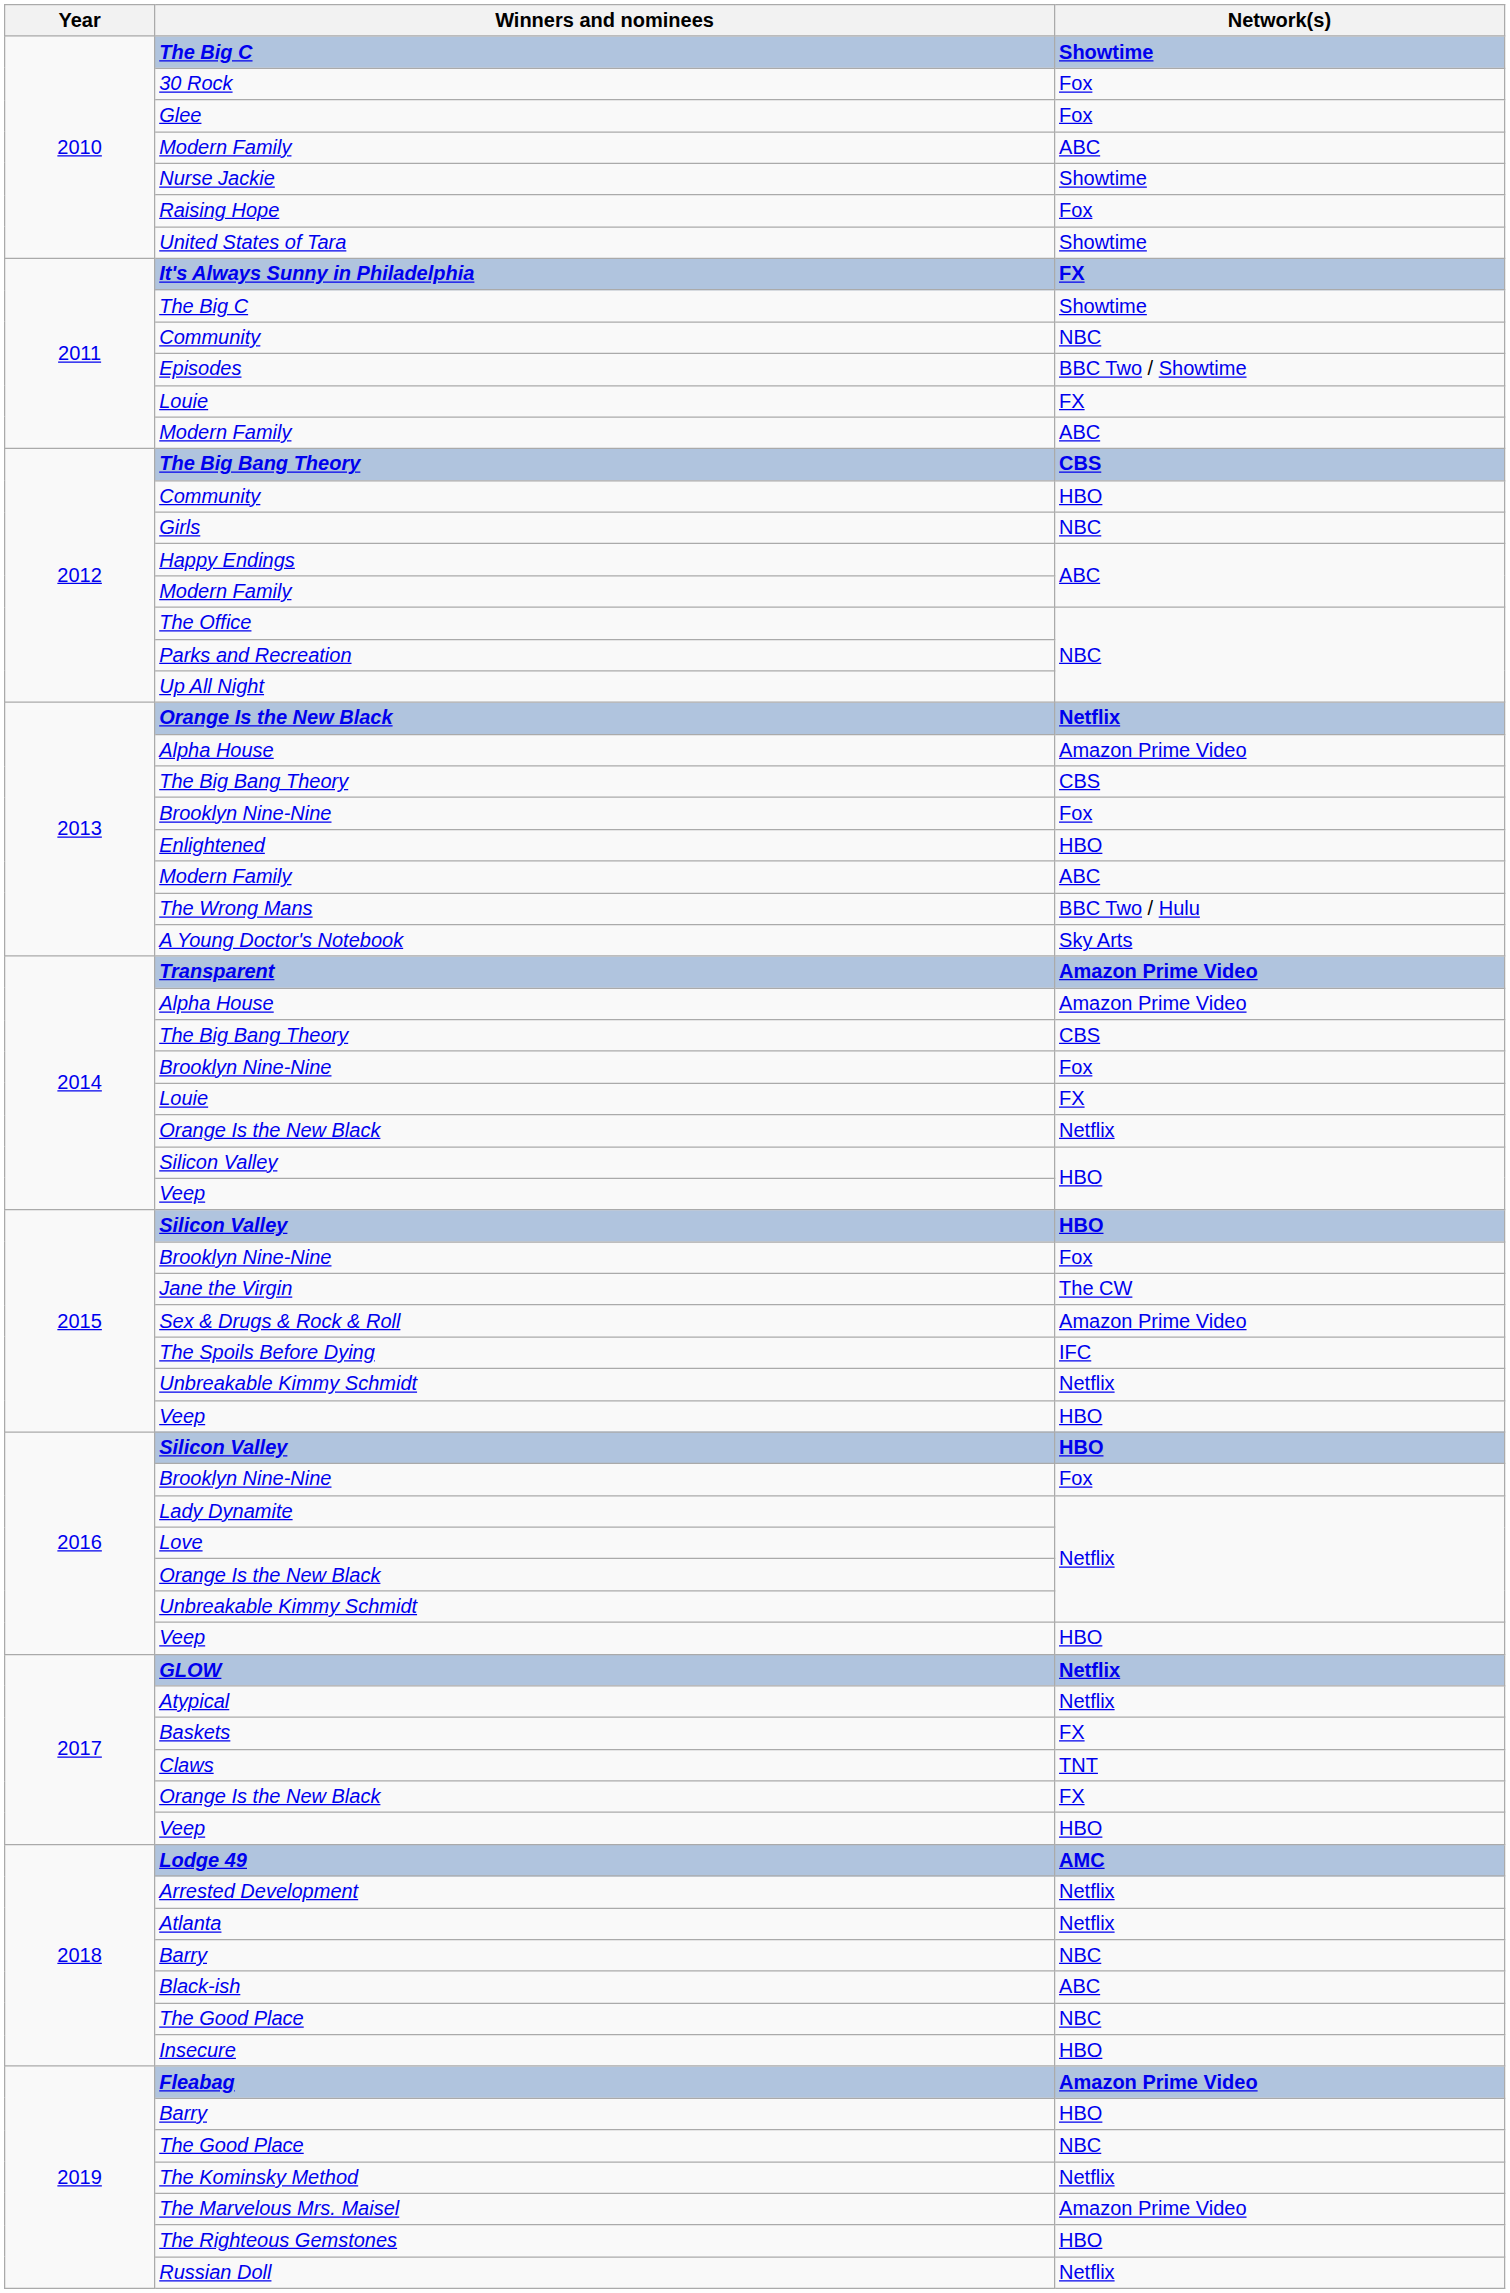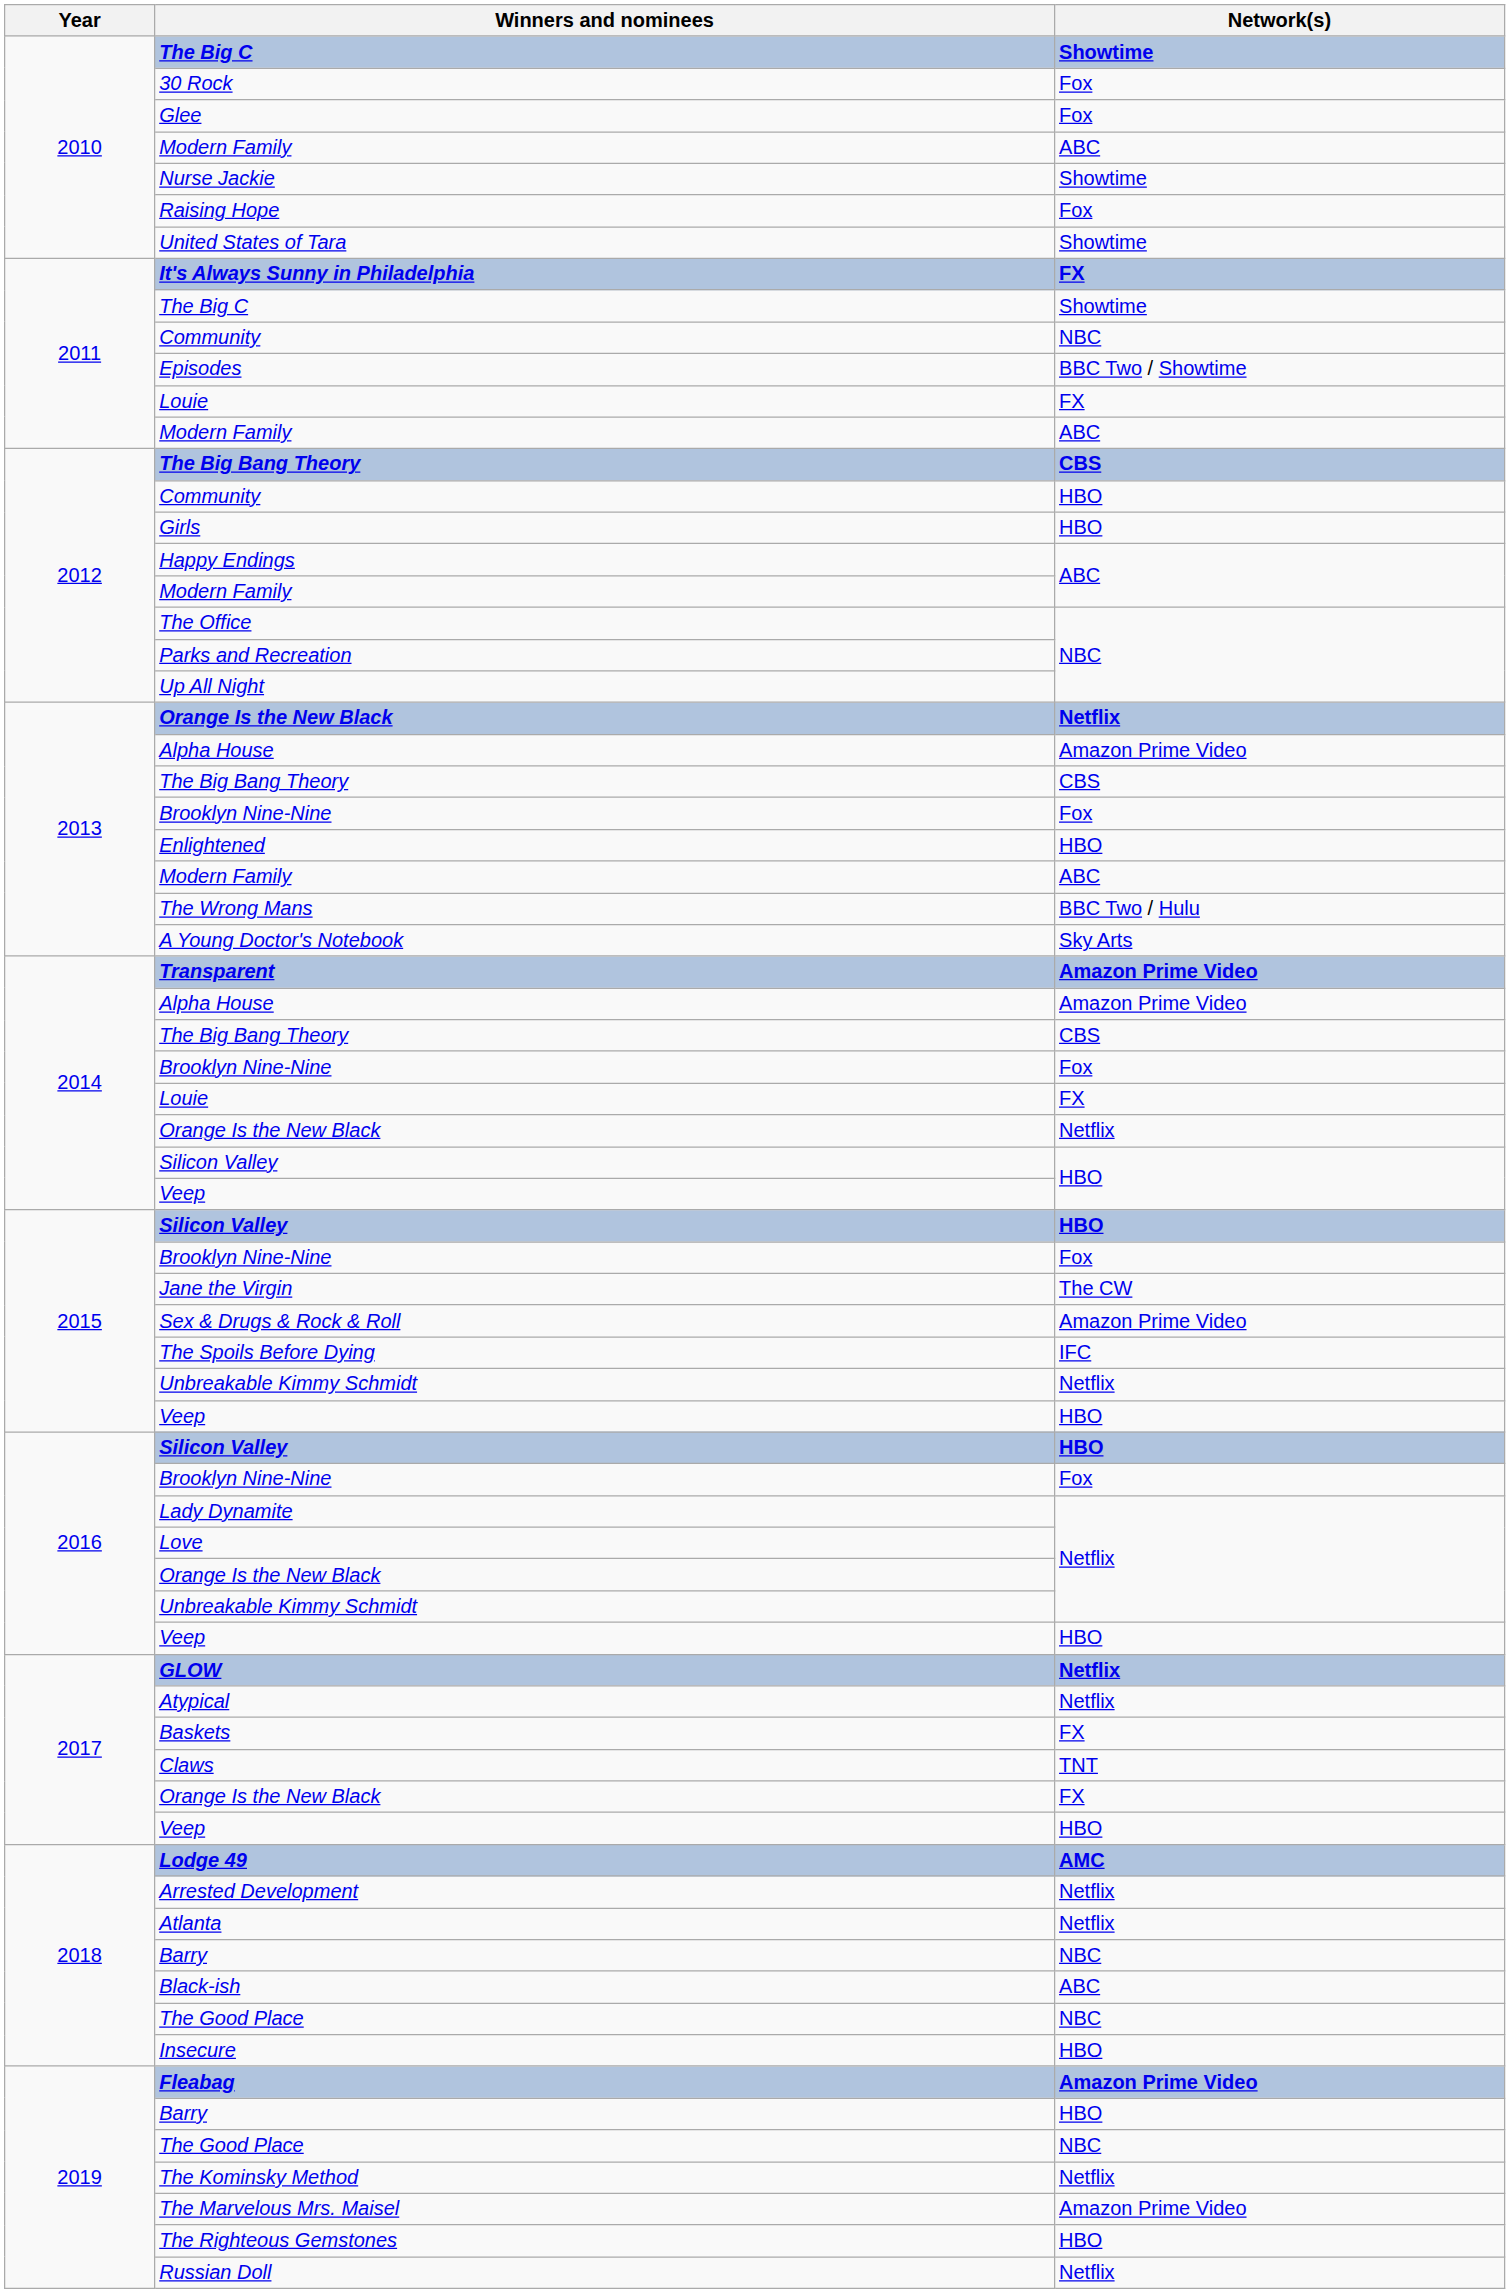 <table class="wikitable" width="95%" cellpadding="5">
 <tr>
 <th width="10%">Year</th>
 <th width="60%">Winners and nominees</th>
 <th width="30%">Network(s)</th>
 </tr>
 <tr>
 <td rowspan="7" style="text-align:center;"><a href='#'>2010</a><br></td>
 <td style="background:#B0C4DE;"><strong><em><a href='#'>The Big C</a></em></strong></td>
 <td style="background:#B0C4DE;"><strong><a href='#'>Showtime</a></strong></td>
 </tr>
 <tr>
 <td><em><a href='#'>30 Rock</a></em></td>
 <td><a href='#'>Fox</a></td>
 </tr>
 <tr>
 <td><em><a href='#'>Glee</a></em></td>
 <td><a href='#'>Fox</a></td>
 </tr>
 <tr>
 <td><em><a href='#'>Modern Family</a></em></td>
 <td><a href='#'>ABC</a></td>
 </tr>
 <tr>
 <td><em><a href='#'>Nurse Jackie</a></em></td>
 <td><a href='#'>Showtime</a></td>
 </tr>
 <tr>
 <td><em><a href='#'>Raising Hope</a></em></td>
 <td><a href='#'>Fox</a></td>
 </tr>
 <tr>
 <td><em><a href='#'>United States of Tara</a></em></td>
 <td><a href='#'>Showtime</a></td>
 </tr>
 <tr>
 <td rowspan="6" style="text-align:center;"><a href='#'>2011</a><br></td>
 <td style="background:#B0C4DE;"><strong><em><a href='#'>It's Always Sunny in Philadelphia</a></em></strong></td>
 <td style="background:#B0C4DE;"><strong><a href='#'>FX</a></strong></td>
 </tr>
 <tr>
 <td><em><a href='#'>The Big C</a></em></td>
 <td><a href='#'>Showtime</a></td>
 </tr>
 <tr>
 <td><em><a href='#'>Community</a></em></td>
 <td><a href='#'>NBC</a></td>
 </tr>
 <tr>
 <td><em><a href='#'>Episodes</a></em></td>
 <td><a href='#'>BBC Two</a> / <a href='#'>Showtime</a></td>
 </tr>
 <tr>
 <td><em><a href='#'>Louie</a></em></td>
 <td><a href='#'>FX</a></td>
 </tr>
 <tr>
 <td><em><a href='#'>Modern Family</a></em></td>
 <td><a href='#'>ABC</a></td>
 </tr>
 <tr>
 <td rowspan="8" style="text-align:center;"><a href='#'>2012</a><br></td>
 <td style="background:#B0C4DE;"><strong><em><a href='#'>The Big Bang Theory</a></em></strong></td>
 <td style="background:#B0C4DE;"><strong><a href='#'>CBS</a></strong></td>
 </tr>
 <tr>
 <td><em><a href='#'>Community</a></em></td>
 <td><a href='#'>HBO</a></td>
 </tr>
 <tr>
 <td><em><a href='#'>Girls</a></em></td>
-<td><a href='#'>NBC</a></td>
+<td><a href='#'>HBO</a></td>
 </tr>
 <tr>
 <td><em><a href='#'>Happy Endings</a></em></td>
 <td rowspan=2><a href='#'>ABC</a></td>
 </tr>
 <tr>
 <td><em><a href='#'>Modern Family</a></em></td>
 </tr>
 <tr>
 <td><em><a href='#'>The Office</a></em></td>
 <td rowspan=3><a href='#'>NBC</a></td>
 </tr>
 <tr>
 <td><em><a href='#'>Parks and Recreation</a></em></td>
 </tr>
 <tr>
 <td><em><a href='#'>Up All Night</a></em></td>
 </tr>
 <tr>
 <td rowspan="8" style="text-align:center;"><a href='#'>2013</a><br></td>
 <td style="background:#B0C4DE;"><strong><em><a href='#'>Orange Is the New Black</a></em></strong></td>
 <td style="background:#B0C4DE;"><strong><a href='#'>Netflix</a></strong></td>
 </tr>
 <tr>
 <td><em><a href='#'>Alpha House</a></em></td>
 <td><a href='#'>Amazon Prime Video</a></td>
 </tr>
 <tr>
 <td><em><a href='#'>The Big Bang Theory</a></em></td>
 <td><a href='#'>CBS</a></td>
 </tr>
 <tr>
 <td><em><a href='#'>Brooklyn Nine-Nine</a></em></td>
 <td><a href='#'>Fox</a></td>
 </tr>
 <tr>
 <td><em><a href='#'>Enlightened</a></em></td>
 <td><a href='#'>HBO</a></td>
 </tr>
 <tr>
 <td><em><a href='#'>Modern Family</a></em></td>
 <td><a href='#'>ABC</a></td>
 </tr>
 <tr>
 <td><em><a href='#'>The Wrong Mans</a></em></td>
 <td><a href='#'>BBC Two</a> / <a href='#'>Hulu</a></td>
 </tr>
 <tr>
 <td><em><a href='#'>A Young Doctor's Notebook</a></em></td>
 <td><a href='#'>Sky Arts</a></td>
 </tr>
 <tr>
 <td rowspan="8" style="text-align:center;"><a href='#'>2014</a><br></td>
 <td style="background:#B0C4DE;"><strong><em><a href='#'>Transparent</a></em></strong></td>
 <td style="background:#B0C4DE;"><strong><a href='#'>Amazon Prime Video</a></strong></td>
 </tr>
 <tr>
 <td><em><a href='#'>Alpha House</a></em></td>
 <td><a href='#'>Amazon Prime Video</a></td>
 </tr>
 <tr>
 <td><em><a href='#'>The Big Bang Theory</a></em></td>
 <td><a href='#'>CBS</a></td>
 </tr>
 <tr>
 <td><em><a href='#'>Brooklyn Nine-Nine</a></em></td>
 <td><a href='#'>Fox</a></td>
 </tr>
 <tr>
 <td><em><a href='#'>Louie</a></em></td>
 <td><a href='#'>FX</a></td>
 </tr>
 <tr>
 <td><em><a href='#'>Orange Is the New Black</a></em></td>
 <td><a href='#'>Netflix</a></td>
 </tr>
 <tr>
 <td><em><a href='#'>Silicon Valley</a></em></td>
 <td rowspan=2><a href='#'>HBO</a></td>
 </tr>
 <tr>
 <td><em><a href='#'>Veep</a></em></td>
 </tr>
 <tr>
 <td rowspan="7" style="text-align:center;"><a href='#'>2015</a><br></td>
 <td style="background:#B0C4DE;"><strong><em><a href='#'>Silicon Valley</a></em></strong></td>
 <td style="background:#B0C4DE;"><strong><a href='#'>HBO</a></strong></td>
 </tr>
 <tr>
 <td><em><a href='#'>Brooklyn Nine-Nine</a></em></td>
 <td><a href='#'>Fox</a></td>
 </tr>
 <tr>
 <td><em><a href='#'>Jane the Virgin</a></em></td>
 <td><a href='#'>The CW</a></td>
 </tr>
 <tr>
 <td><em><a href='#'>Sex & Drugs & Rock & Roll</a></em></td>
 <td><a href='#'>Amazon Prime Video</a></td>
 </tr>
 <tr>
 <td><em><a href='#'>The Spoils Before Dying</a></em></td>
 <td><a href='#'>IFC</a></td>
 </tr>
 <tr>
 <td><em><a href='#'>Unbreakable Kimmy Schmidt</a></em></td>
 <td><a href='#'>Netflix</a></td>
 </tr>
 <tr>
 <td><em><a href='#'>Veep</a></em></td>
 <td><a href='#'>HBO</a></td>
 </tr>
 <tr>
 <td rowspan="7" style="text-align:center;"><a href='#'>2016</a><br></td>
 <td style="background:#B0C4DE;"><strong><em><a href='#'>Silicon Valley</a></em></strong></td>
 <td style="background:#B0C4DE;"><strong><a href='#'>HBO</a></strong></td>
 </tr>
 <tr>
 <td><em><a href='#'>Brooklyn Nine-Nine</a></em></td>
 <td><a href='#'>Fox</a></td>
 </tr>
 <tr>
 <td><em><a href='#'>Lady Dynamite</a></em></td>
 <td rowspan=4><a href='#'>Netflix</a></td>
 </tr>
 <tr>
 <td><em><a href='#'>Love</a></em></td>
 </tr>
 <tr>
 <td><em><a href='#'>Orange Is the New Black</a></em></td>
 </tr>
 <tr>
 <td><em><a href='#'>Unbreakable Kimmy Schmidt</a></em></td>
 </tr>
 <tr>
 <td><em><a href='#'>Veep</a></em></td>
 <td><a href='#'>HBO</a></td>
 </tr>
 <tr>
 <td rowspan="6" style="text-align:center;"><a href='#'>2017</a><br></td>
 <td style="background:#B0C4DE;"><strong><em><a href='#'>GLOW</a></em></strong></td>
 <td style="background:#B0C4DE;"><strong><a href='#'>Netflix</a></strong></td>
 </tr>
 <tr>
 <td><em><a href='#'>Atypical</a></em></td>
 <td><a href='#'>Netflix</a></td>
 </tr>
 <tr>
 <td><em><a href='#'>Baskets</a></em></td>
 <td><a href='#'>FX</a></td>
 </tr>
 <tr>
 <td><em><a href='#'>Claws</a></em></td>
 <td><a href='#'>TNT</a></td>
 </tr>
 <tr>
 <td><em><a href='#'>Orange Is the New Black</a></em></td>
 <td><a href='#'>FX</a></td>
 </tr>
 <tr>
 <td><em><a href='#'>Veep</a></em></td>
 <td><a href='#'>HBO</a></td>
 </tr>
 <tr>
 <td rowspan="7" style="text-align:center;"><a href='#'>2018</a><br></td>
 <td style="background:#B0C4DE;"><strong><em><a href='#'>Lodge 49</a></em></strong></td>
 <td style="background:#B0C4DE;"><strong><a href='#'>AMC</a></strong></td>
 </tr>
 <tr>
 <td><em><a href='#'>Arrested Development</a></em></td>
 <td><a href='#'>Netflix</a></td>
 </tr>
 <tr>
 <td><em><a href='#'>Atlanta</a></em></td>
 <td><a href='#'>Netflix</a></td>
 </tr>
 <tr>
 <td><em><a href='#'>Barry</a></em></td>
 <td><a href='#'>NBC</a></td>
 </tr>
 <tr>
 <td><em><a href='#'>Black-ish</a></em></td>
 <td><a href='#'>ABC</a></td>
 </tr>
 <tr>
 <td><em><a href='#'>The Good Place</a></em></td>
 <td><a href='#'>NBC</a></td>
 </tr>
 <tr>
 <td><em><a href='#'>Insecure</a></em></td>
 <td><a href='#'>HBO</a></td>
 </tr>
 <tr>
 <td rowspan="7" style="text-align:center;"><a href='#'>2019</a><br></td>
 <td style="background:#B0C4DE;"><strong><em><a href='#'>Fleabag</a></em></strong></td>
 <td style="background:#B0C4DE;"><strong><a href='#'>Amazon Prime Video</a></strong></td>
 </tr>
 <tr>
 <td><em><a href='#'>Barry</a></em></td>
 <td><a href='#'>HBO</a></td>
 </tr>
 <tr>
 <td><em><a href='#'>The Good Place</a></em></td>
 <td><a href='#'>NBC</a></td>
 </tr>
 <tr>
 <td><em><a href='#'>The Kominsky Method</a></em></td>
 <td><a href='#'>Netflix</a></td>
 </tr>
 <tr>
 <td><em><a href='#'>The Marvelous Mrs. Maisel</a></em></td>
 <td><a href='#'>Amazon Prime Video</a></td>
 </tr>
 <tr>
 <td><em><a href='#'>The Righteous Gemstones</a></em></td>
 <td><a href='#'>HBO</a></td>
 </tr>
 <tr>
 <td><em><a href='#'>Russian Doll</a></em></td>
 <td><a href='#'>Netflix</a></td>
 </tr>
 </table>
